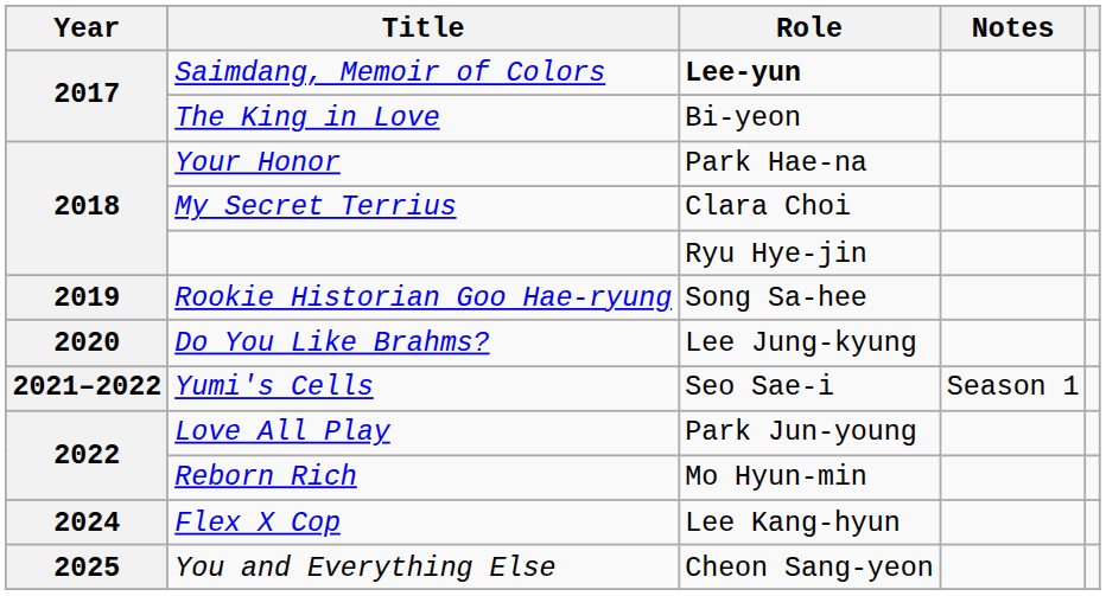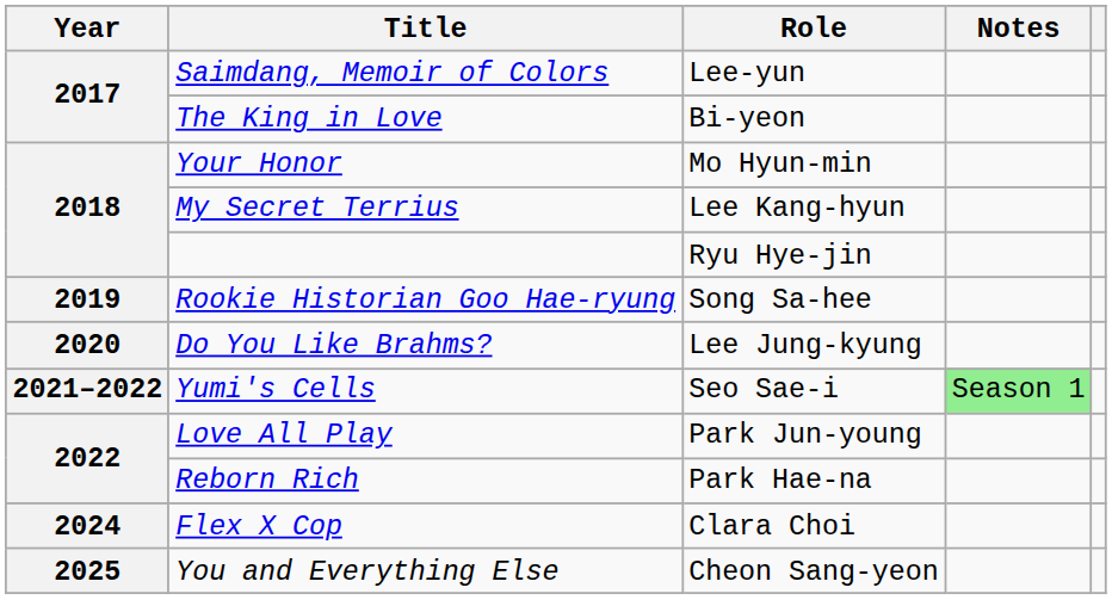 <table class="wikitable plainrowheaders sortable">
 <tr>
 <th scope="col">Year</th>
 <th scope="col">Title</th>
 <th scope="col">Role</th>
 <th scope="col">Notes</th>
 <th scope="col" class="unsortable"></th>
 </tr>
 <tr>
 <th scope="row" rowspan="2">2017</th>
 <td><em><a href='#'>Saimdang, Memoir of Colors</a></em></td>
-<td><strong>Lee-yun</strong></td>
+<td>Lee-yun</td>
 <td></td>
 <td style="text-align:center"></td>
 </tr>
 <tr>
 <td><em><a href='#'>The King in Love</a></em></td>
 <td>Bi-yeon</td>
 <td></td>
 <td style="text-align:center"></td>
 </tr>
 <tr>
 <th scope="row" rowspan="3">2018</th>
 <td><em><a href='#'>Your Honor</a></em></td>
-<td>Park Hae-na</td>
+<td>Mo Hyun-min</td>
 <td></td>
 <td style="text-align:center"></td>
 </tr>
 <tr>
 <td><em><a href='#'>My Secret Terrius</a></em></td>
-<td>Clara Choi</td>
+<td>Lee Kang-hyun</td>
 <td></td>
 <td style="text-align:center"></td>
 </tr>
 <tr>
 <td><em></em></td>
 <td>Ryu Hye-jin</td>
 <td></td>
 <td style="text-align:center"></td>
 </tr>
 <tr>
 <th scope="row">2019</th>
 <td><em><a href='#'>Rookie Historian Goo Hae-ryung</a></em></td>
 <td>Song Sa-hee</td>
 <td></td>
 <td style="text-align:center"></td>
 </tr>
 <tr>
 <th scope="row">2020</th>
 <td><em><a href='#'>Do You Like Brahms?</a></em></td>
 <td>Lee Jung-kyung</td>
 <td></td>
 <td style="text-align:center"></td>
 </tr>
 <tr>
 <th scope="row">2021–2022</th>
 <td><em><a href='#'>Yumi's Cells</a></em></td>
 <td>Seo Sae-i</td>
-<td>Season 1</td>
+<td style="background: lightgreen;">Season 1</td>
 <td style="text-align:center"></td>
 </tr>
 <tr>
 <th scope="row"  rowspan="2">2022</th>
 <td><em><a href='#'>Love All Play</a></em></td>
 <td>Park Jun-young</td>
 <td></td>
 <td style="text-align:center"></td>
 </tr>
 <tr>
 <td><em><a href='#'>Reborn Rich</a></em></td>
-<td>Mo Hyun-min</td>
+<td>Park Hae-na</td>
 <td></td>
 <td style="text-align:center"></td>
 </tr>
 <tr>
 <th scope="row">2024</th>
 <td><em><a href='#'>Flex X Cop</a></em></td>
-<td>Lee Kang-hyun</td>
+<td>Clara Choi</td>
 <td></td>
 <td style="text-align:center"></td>
 </tr>
 <tr>
 <th scope="row">2025</th>
 <td><em>You and Everything Else</em></td>
 <td>Cheon Sang-yeon</td>
 <td></td>
 <td style="text-align:center"></td>
 </tr>
 </table>
